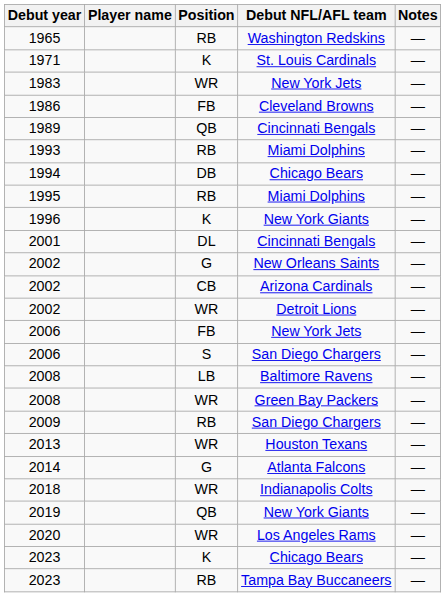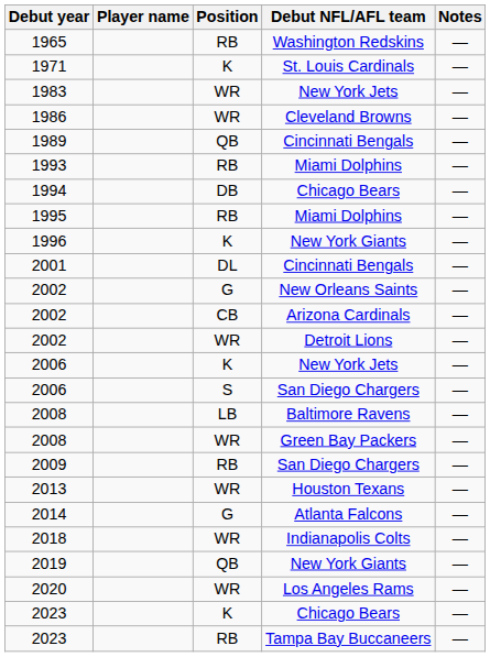 <table class="wikitable sortable" style="text-align: center;">
 <tr>
 <th>Debut year</th>
 <th>Player name</th>
 <th>Position</th>
 <th>Debut NFL/AFL team</th>
 <th>Notes</th>
 </tr>
 <tr>
 <td align="center">1965</td>
 <td align="center"></td>
 <td align="center">RB</td>
 <td align="center"><a href='#'>Washington Redskins</a></td>
 <td align="center">—</td>
 </tr>
 <tr>
 <td align="center">1971</td>
 <td align="center"></td>
 <td align="center">K</td>
 <td align="center"><a href='#'>St. Louis Cardinals</a></td>
 <td align="center">—</td>
 </tr>
 <tr>
 <td align="center">1983</td>
 <td align="center"></td>
 <td align="center">WR</td>
 <td align="center"><a href='#'>New York Jets</a></td>
 <td align="center">—</td>
 </tr>
 <tr>
 <td align="center">1986</td>
 <td align="center"></td>
-<td align="center">FB</td>
+<td align="center">WR</td>
 <td align="center"><a href='#'>Cleveland Browns</a></td>
 <td align="center">—</td>
 </tr>
 <tr>
 <td align="center">1989</td>
 <td align="center"></td>
 <td align="center">QB</td>
 <td align="center"><a href='#'>Cincinnati Bengals</a></td>
 <td align="center">—</td>
 </tr>
 <tr>
 <td align="center">1993</td>
 <td align="center"></td>
 <td align="center">RB</td>
 <td align="center"><a href='#'>Miami Dolphins</a></td>
 <td align="center">—</td>
 </tr>
 <tr>
 <td align="center">1994</td>
 <td align="center"></td>
 <td align="center">DB</td>
 <td align="center"><a href='#'>Chicago Bears</a></td>
 <td align="center">—</td>
 </tr>
 <tr>
 <td align="center">1995</td>
 <td align="center"></td>
 <td align="center">RB</td>
 <td align="center"><a href='#'>Miami Dolphins</a></td>
 <td align="center">—</td>
 </tr>
 <tr>
 <td align="center">1996</td>
 <td align="center"></td>
 <td align="center">K</td>
 <td align="center"><a href='#'>New York Giants</a></td>
 <td align="center">—</td>
 </tr>
 <tr>
 <td align="center">2001</td>
 <td align="center"></td>
 <td align="center">DL</td>
 <td align="center"><a href='#'>Cincinnati Bengals</a></td>
 <td align="center">—</td>
 </tr>
 <tr>
 <td align="center">2002</td>
 <td align="center"></td>
 <td align="center">G</td>
 <td align="center"><a href='#'>New Orleans Saints</a></td>
 <td align="center">—</td>
 </tr>
 <tr>
 <td align="center">2002</td>
 <td align="center"></td>
 <td align="center">CB</td>
 <td align="center"><a href='#'>Arizona Cardinals</a></td>
 <td align="center">—</td>
 </tr>
 <tr>
 <td align="center">2002</td>
 <td align="center"></td>
 <td align="center">WR</td>
 <td align="center"><a href='#'>Detroit Lions</a></td>
 <td align="center">—</td>
 </tr>
 <tr>
 <td align="center">2006</td>
 <td align="center"></td>
-<td align="center">FB</td>
+<td align="center">K</td>
 <td align="center"><a href='#'>New York Jets</a></td>
 <td align="center">—</td>
 </tr>
 <tr>
 <td align="center">2006</td>
 <td align="center"></td>
 <td align="center">S</td>
 <td align="center"><a href='#'>San Diego Chargers</a></td>
 <td align="center">—</td>
 </tr>
 <tr>
 <td align="center">2008</td>
 <td align="center"></td>
 <td align="center">LB</td>
 <td align="center"><a href='#'>Baltimore Ravens</a></td>
 <td align="center">—</td>
 </tr>
 <tr>
 <td align="center">2008</td>
 <td align="center"></td>
 <td align="center">WR</td>
 <td align="center"><a href='#'>Green Bay Packers</a></td>
 <td align="center">—</td>
 </tr>
 <tr>
 <td align="center">2009</td>
 <td align="center"></td>
 <td align="center">RB</td>
 <td align="center"><a href='#'>San Diego Chargers</a></td>
 <td align="center">—</td>
 </tr>
 <tr>
 <td align="center">2013</td>
 <td align="center"></td>
 <td align="center">WR</td>
 <td align="center"><a href='#'>Houston Texans</a></td>
 <td align="center">—</td>
 </tr>
 <tr>
 <td align="center">2014</td>
 <td align="center"></td>
 <td align="center">G</td>
 <td align="center"><a href='#'>Atlanta Falcons</a></td>
 <td align="center">—</td>
 </tr>
 <tr>
 <td align="center">2018</td>
 <td align="center"></td>
 <td align="center">WR</td>
 <td align="center"><a href='#'>Indianapolis Colts</a></td>
 <td align="center">—</td>
 </tr>
 <tr>
 <td align="center">2019</td>
 <td align="center"></td>
 <td align="center">QB</td>
 <td align="center"><a href='#'>New York Giants</a></td>
 <td align="center">—</td>
 </tr>
 <tr>
 <td align="center">2020</td>
 <td align="center"></td>
 <td align="center">WR</td>
 <td align="center"><a href='#'>Los Angeles Rams</a></td>
 <td align="center">—</td>
 </tr>
 <tr>
 <td align="center">2023</td>
 <td align="center"></td>
 <td align="center">K</td>
 <td align="center"><a href='#'>Chicago Bears</a></td>
 <td align="center">—</td>
 </tr>
 <tr>
 <td align="center">2023</td>
 <td align="center"></td>
 <td align="center">RB</td>
 <td align="center"><a href='#'>Tampa Bay Buccaneers</a></td>
 <td align="center">—</td>
 </tr>
 </table>
